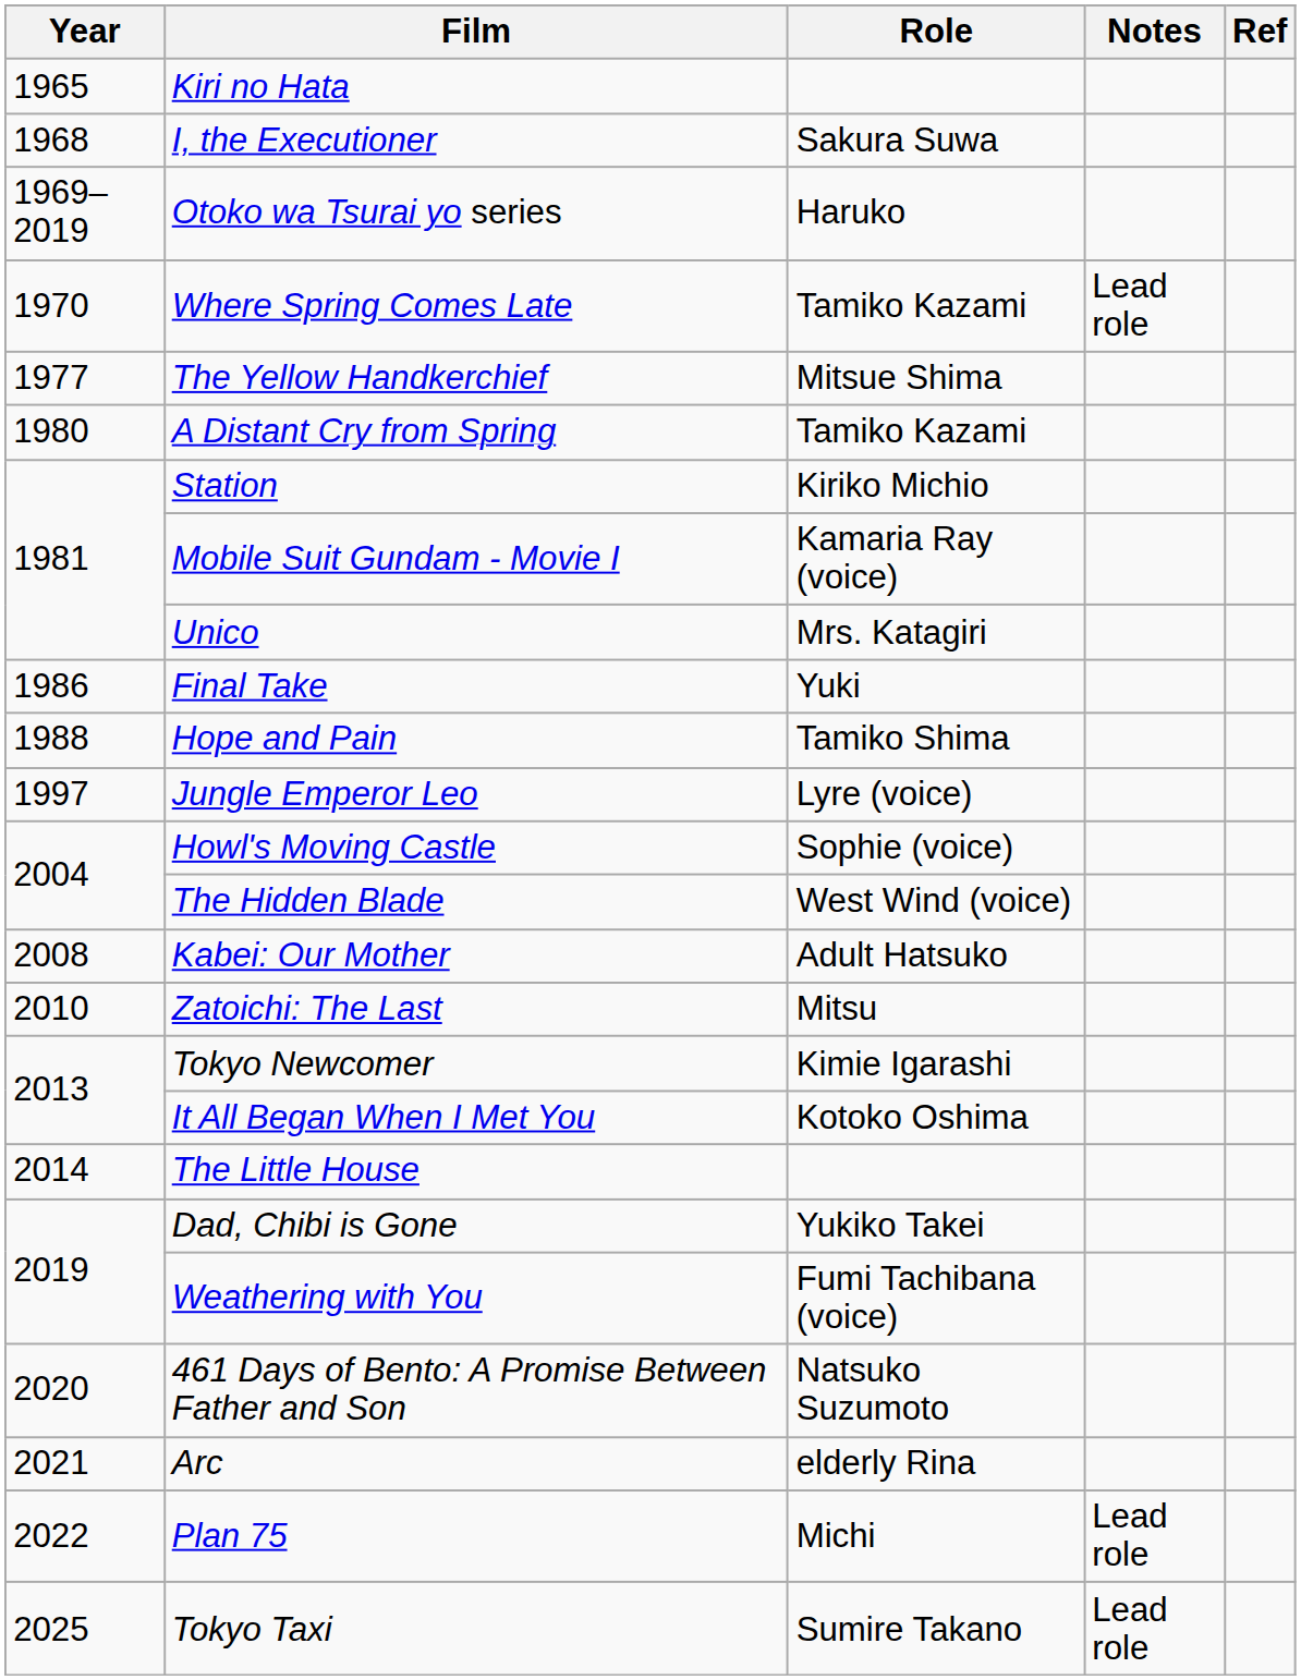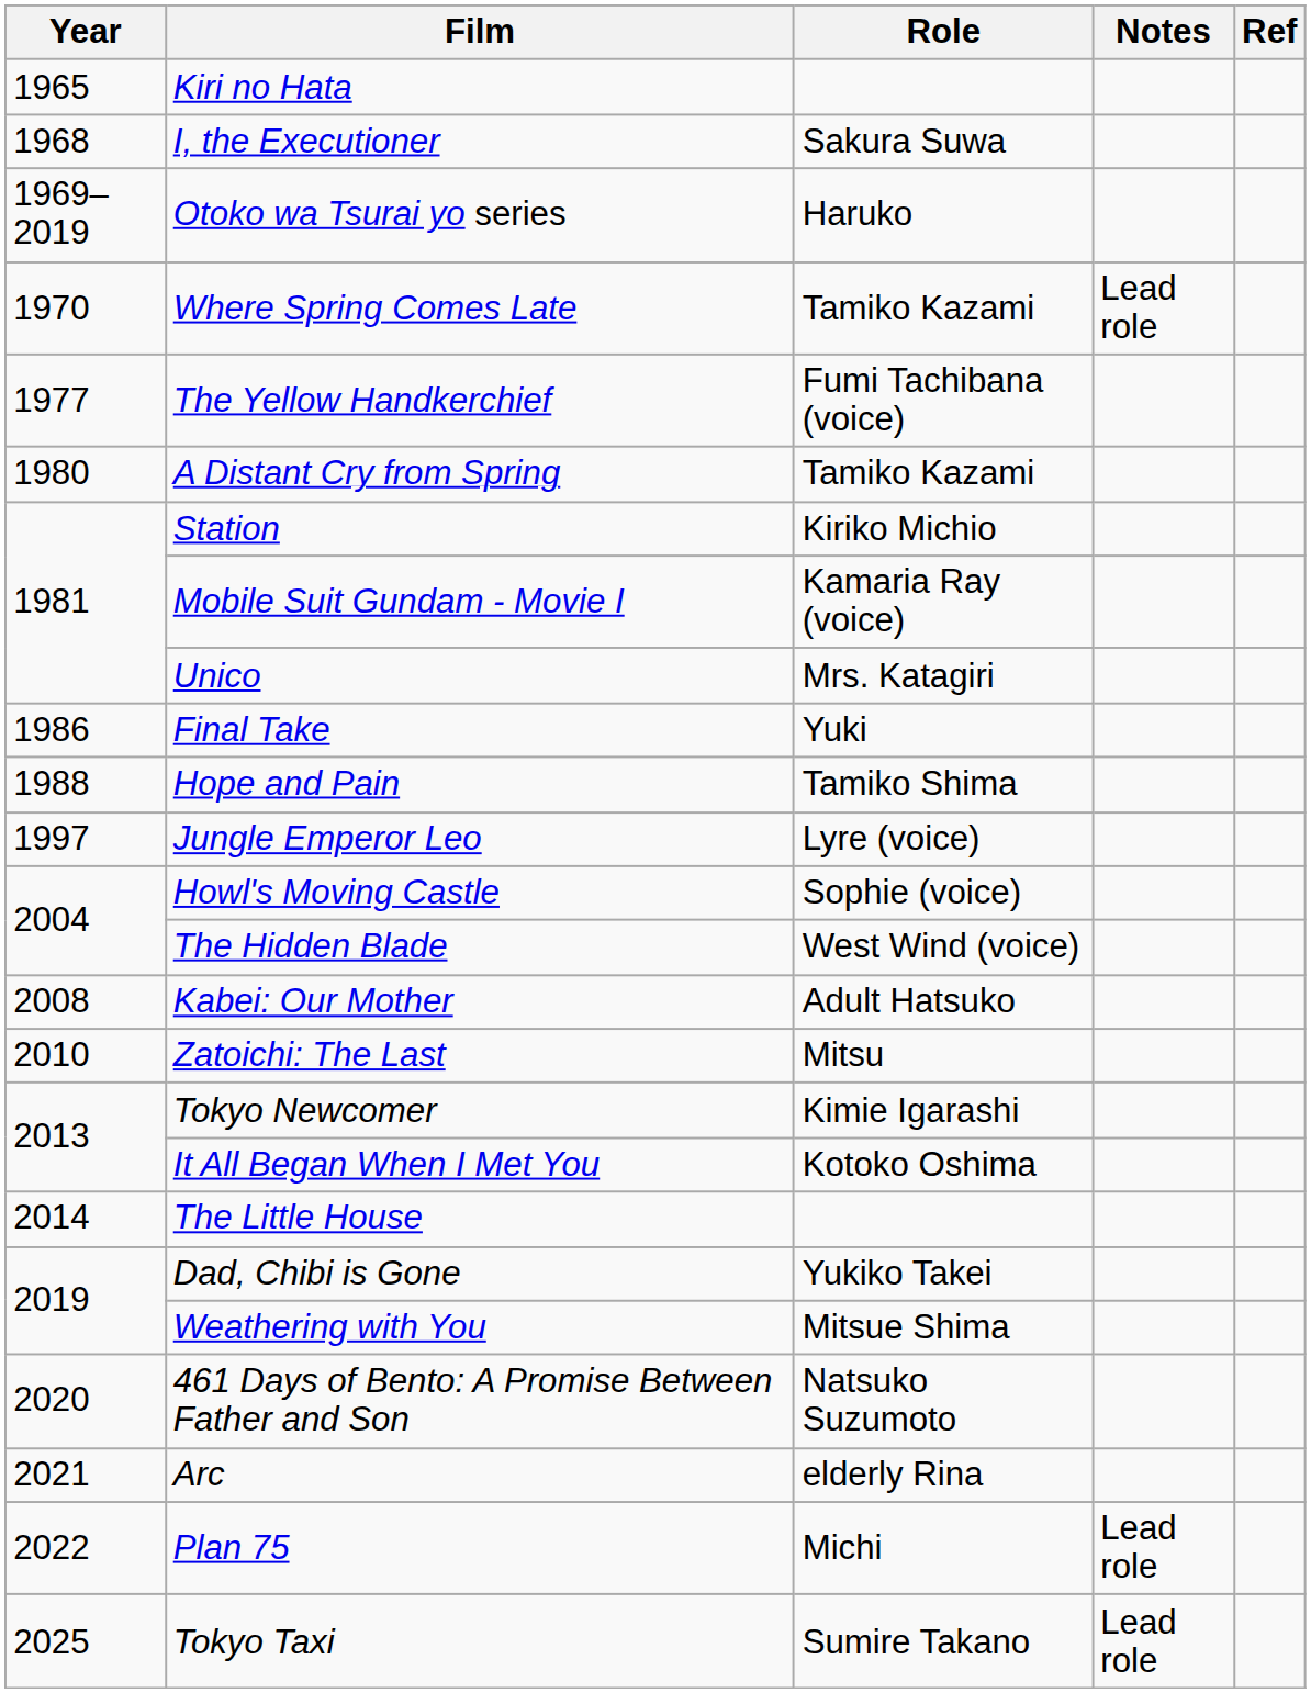 <table class="wikitable">
 <tr>
 <th>Year</th>
 <th>Film</th>
 <th>Role</th>
 <th>Notes</th>
 <th>Ref</th>
 </tr>
 <tr>
 <td>1965</td>
 <td><em><a href='#'>Kiri no Hata</a></em></td>
 <td></td>
 <td></td>
 <td></td>
 </tr>
 <tr>
 <td>1968</td>
 <td><em><a href='#'>I, the Executioner</a></em></td>
 <td>Sakura Suwa</td>
 <td></td>
 <td></td>
 </tr>
 <tr>
 <td>1969–2019</td>
 <td><em><a href='#'>Otoko wa Tsurai yo</a></em> series</td>
 <td>Haruko</td>
 <td></td>
 <td></td>
 </tr>
 <tr>
 <td>1970</td>
 <td><em><a href='#'>Where Spring Comes Late</a></em></td>
 <td>Tamiko Kazami</td>
 <td>Lead role</td>
 <td></td>
 </tr>
 <tr>
 <td>1977</td>
 <td><em><a href='#'>The Yellow Handkerchief</a></em></td>
-<td>Mitsue Shima</td>
+<td>Fumi Tachibana (voice)</td>
 <td></td>
 <td></td>
 </tr>
 <tr>
 <td>1980</td>
 <td><em><a href='#'>A Distant Cry from Spring</a></em></td>
 <td>Tamiko Kazami</td>
 <td></td>
 <td></td>
 </tr>
 <tr>
 <td rowspan=3>1981</td>
 <td><em><a href='#'>Station</a></em></td>
 <td>Kiriko Michio</td>
 <td></td>
 <td></td>
 </tr>
 <tr>
 <td><em><a href='#'>Mobile Suit Gundam - Movie I</a></em></td>
 <td>Kamaria Ray (voice)</td>
 <td></td>
 <td></td>
 </tr>
 <tr>
 <td><em><a href='#'>Unico</a></em></td>
 <td>Mrs. Katagiri</td>
 <td></td>
 <td></td>
 </tr>
 <tr>
 <td>1986</td>
 <td><em><a href='#'>Final Take</a></em></td>
 <td>Yuki</td>
 <td></td>
 <td></td>
 </tr>
 <tr>
 <td>1988</td>
 <td><em><a href='#'>Hope and Pain</a></em></td>
 <td>Tamiko Shima</td>
 <td></td>
 <td></td>
 </tr>
 <tr>
 <td>1997</td>
 <td><em><a href='#'>Jungle Emperor Leo</a></em></td>
 <td>Lyre (voice)</td>
 <td></td>
 <td></td>
 </tr>
 <tr>
 <td rowspan=2>2004</td>
 <td><em><a href='#'>Howl's Moving Castle</a></em></td>
 <td>Sophie (voice)</td>
 <td></td>
 <td></td>
 </tr>
 <tr>
 <td><em><a href='#'>The Hidden Blade</a></em></td>
 <td>West Wind (voice)</td>
 <td></td>
 <td></td>
 </tr>
 <tr>
 <td>2008</td>
 <td><em><a href='#'>Kabei: Our Mother</a></em></td>
 <td>Adult Hatsuko</td>
 <td></td>
 <td></td>
 </tr>
 <tr>
 <td>2010</td>
 <td><em><a href='#'>Zatoichi: The Last</a></em></td>
 <td>Mitsu</td>
 <td></td>
 <td></td>
 </tr>
 <tr>
 <td rowspan=2>2013</td>
 <td><em>Tokyo Newcomer</em></td>
 <td>Kimie Igarashi</td>
 <td></td>
 <td></td>
 </tr>
 <tr>
 <td><em><a href='#'>It All Began When I Met You</a></em></td>
 <td>Kotoko Oshima</td>
 <td></td>
 <td></td>
 </tr>
 <tr>
 <td>2014</td>
 <td><em><a href='#'>The Little House</a></em></td>
 <td></td>
 <td></td>
 <td></td>
 </tr>
 <tr>
 <td rowspan=2>2019</td>
 <td><em>Dad, Chibi is Gone</em></td>
 <td>Yukiko Takei</td>
 <td></td>
 <td></td>
 </tr>
 <tr>
 <td><em><a href='#'>Weathering with You</a></em></td>
-<td>Fumi Tachibana (voice)</td>
+<td>Mitsue Shima</td>
 <td></td>
 <td></td>
 </tr>
 <tr>
 <td>2020</td>
 <td><em>461 Days of Bento: A Promise Between Father and Son</em></td>
 <td>Natsuko Suzumoto</td>
 <td></td>
 <td></td>
 </tr>
 <tr>
 <td>2021</td>
 <td><em>Arc</em></td>
 <td>elderly Rina</td>
 <td></td>
 <td></td>
 </tr>
 <tr>
 <td>2022</td>
 <td><em><a href='#'>Plan 75</a></em></td>
 <td>Michi</td>
 <td>Lead role</td>
 <td></td>
 </tr>
 <tr>
 <td>2025</td>
 <td><em>Tokyo Taxi</em></td>
 <td>Sumire Takano</td>
 <td>Lead role</td>
 <td></td>
 </tr>
 <tr>
 </tr>
 </table>
